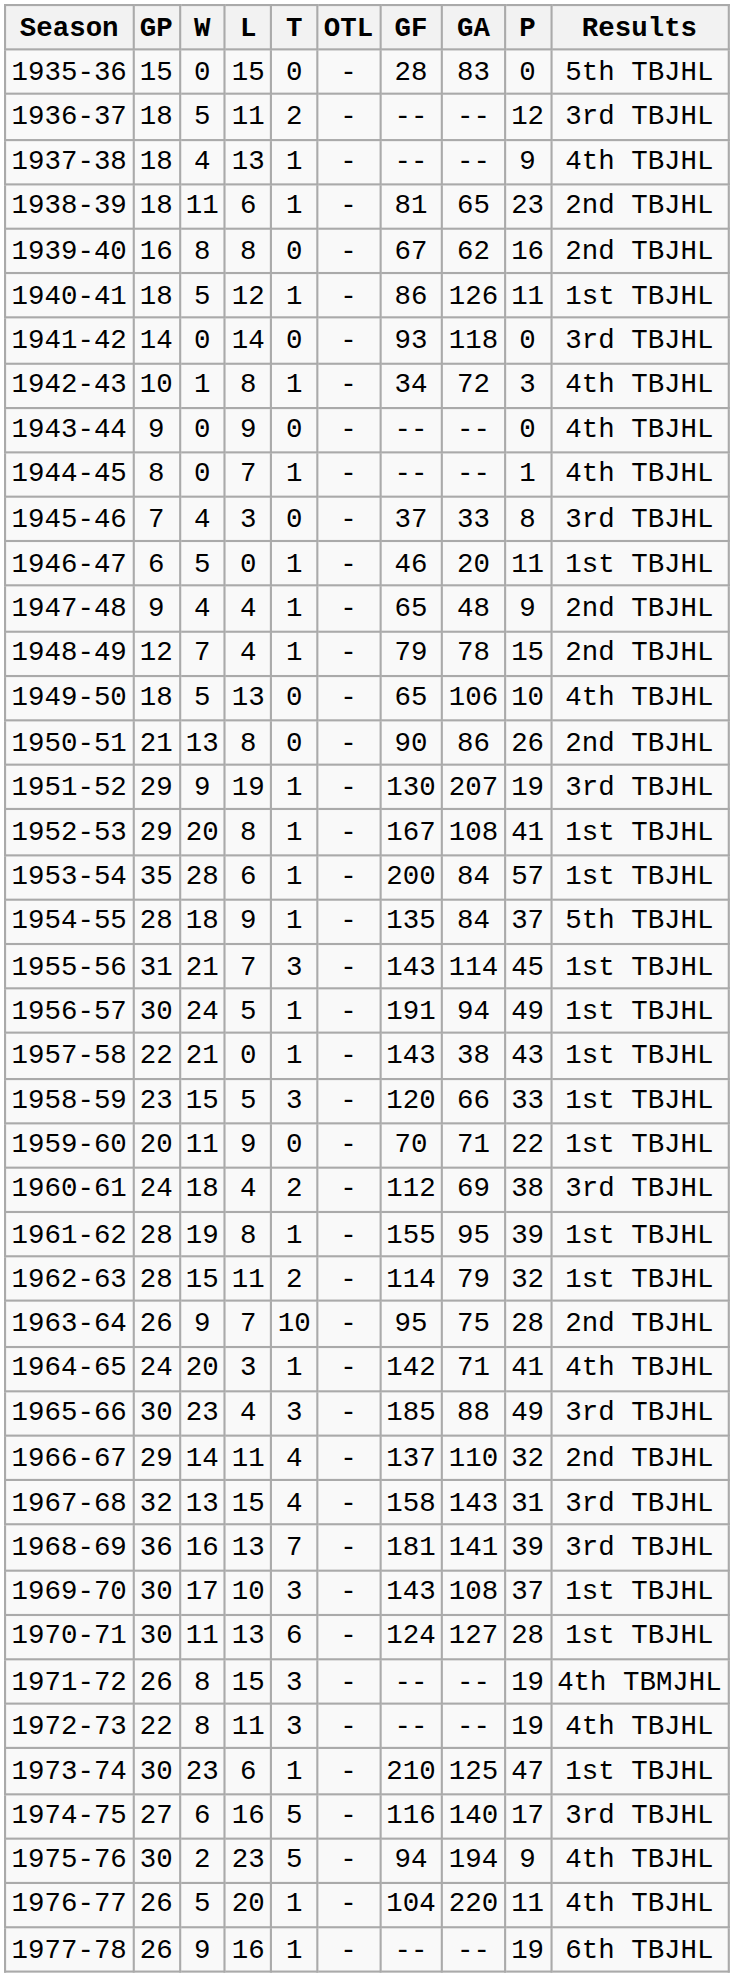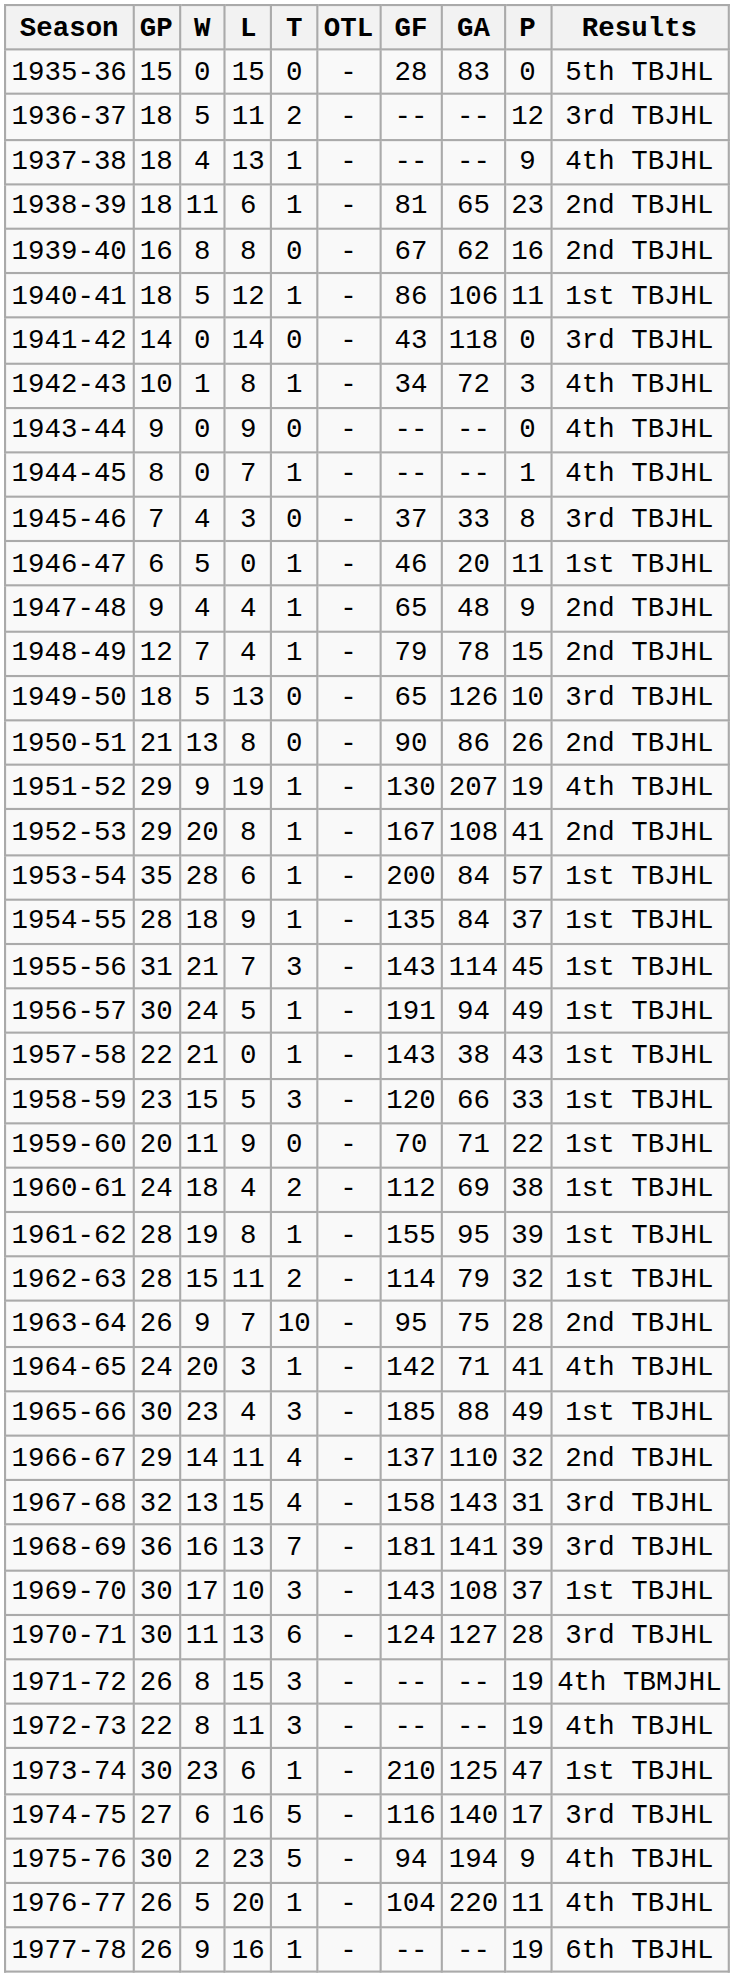 <table class="wikitable">
 <tr>
 <th>Season</th>
 <th>GP</th>
 <th>W</th>
 <th>L</th>
 <th>T</th>
 <th>OTL</th>
 <th>GF</th>
 <th>GA</th>
 <th>P</th>
 <th>Results</th>
 </tr>
 <tr align="center">
 <td>1935-36</td>
 <td>15</td>
 <td>0</td>
 <td>15</td>
 <td>0</td>
 <td>-</td>
 <td>28</td>
 <td>83</td>
 <td>0</td>
 <td>5th TBJHL</td>
 </tr>
 <tr align="center">
 <td>1936-37</td>
 <td>18</td>
 <td>5</td>
 <td>11</td>
 <td>2</td>
 <td>-</td>
 <td>--</td>
 <td>--</td>
 <td>12</td>
 <td>3rd TBJHL</td>
 </tr>
 <tr align="center">
 <td>1937-38</td>
 <td>18</td>
 <td>4</td>
 <td>13</td>
 <td>1</td>
 <td>-</td>
 <td>--</td>
 <td>--</td>
 <td>9</td>
 <td>4th TBJHL</td>
 </tr>
 <tr align="center">
 <td>1938-39</td>
 <td>18</td>
 <td>11</td>
 <td>6</td>
 <td>1</td>
 <td>-</td>
 <td>81</td>
 <td>65</td>
 <td>23</td>
 <td>2nd TBJHL</td>
 </tr>
 <tr align="center">
 <td>1939-40</td>
 <td>16</td>
 <td>8</td>
 <td>8</td>
 <td>0</td>
 <td>-</td>
 <td>67</td>
 <td>62</td>
 <td>16</td>
 <td>2nd TBJHL</td>
 </tr>
 <tr align="center">
 <td>1940-41</td>
 <td>18</td>
 <td>5</td>
 <td>12</td>
 <td>1</td>
 <td>-</td>
 <td>86</td>
-<td>126</td>
+<td>106</td>
 <td>11</td>
 <td>1st TBJHL</td>
 </tr>
 <tr align="center">
 <td>1941-42</td>
 <td>14</td>
 <td>0</td>
 <td>14</td>
 <td>0</td>
 <td>-</td>
-<td>93</td>
+<td>43</td>
 <td>118</td>
 <td>0</td>
 <td>3rd TBJHL</td>
 </tr>
 <tr align="center">
 <td>1942-43</td>
 <td>10</td>
 <td>1</td>
 <td>8</td>
 <td>1</td>
 <td>-</td>
 <td>34</td>
 <td>72</td>
 <td>3</td>
 <td>4th TBJHL</td>
 </tr>
 <tr align="center">
 <td>1943-44</td>
 <td>9</td>
 <td>0</td>
 <td>9</td>
 <td>0</td>
 <td>-</td>
 <td>--</td>
 <td>--</td>
 <td>0</td>
 <td>4th TBJHL</td>
 </tr>
 <tr align="center">
 <td>1944-45</td>
 <td>8</td>
 <td>0</td>
 <td>7</td>
 <td>1</td>
 <td>-</td>
 <td>--</td>
 <td>--</td>
 <td>1</td>
 <td>4th TBJHL</td>
 </tr>
 <tr align="center">
 <td>1945-46</td>
 <td>7</td>
 <td>4</td>
 <td>3</td>
 <td>0</td>
 <td>-</td>
 <td>37</td>
 <td>33</td>
 <td>8</td>
 <td>3rd TBJHL</td>
 </tr>
 <tr align="center">
 <td>1946-47</td>
 <td>6</td>
 <td>5</td>
 <td>0</td>
 <td>1</td>
 <td>-</td>
 <td>46</td>
 <td>20</td>
 <td>11</td>
 <td>1st TBJHL</td>
 </tr>
 <tr align="center">
 <td>1947-48</td>
 <td>9</td>
 <td>4</td>
 <td>4</td>
 <td>1</td>
 <td>-</td>
 <td>65</td>
 <td>48</td>
 <td>9</td>
 <td>2nd TBJHL</td>
 </tr>
 <tr align="center">
 <td>1948-49</td>
 <td>12</td>
 <td>7</td>
 <td>4</td>
 <td>1</td>
 <td>-</td>
 <td>79</td>
 <td>78</td>
 <td>15</td>
 <td>2nd TBJHL</td>
 </tr>
 <tr align="center">
 <td>1949-50</td>
 <td>18</td>
 <td>5</td>
 <td>13</td>
 <td>0</td>
 <td>-</td>
 <td>65</td>
-<td>106</td>
+<td>126</td>
 <td>10</td>
-<td>4th TBJHL</td>
+<td>3rd TBJHL</td>
 </tr>
 <tr align="center">
 <td>1950-51</td>
 <td>21</td>
 <td>13</td>
 <td>8</td>
 <td>0</td>
 <td>-</td>
 <td>90</td>
 <td>86</td>
 <td>26</td>
 <td>2nd TBJHL</td>
 </tr>
 <tr align="center">
 <td>1951-52</td>
 <td>29</td>
 <td>9</td>
 <td>19</td>
 <td>1</td>
 <td>-</td>
 <td>130</td>
 <td>207</td>
 <td>19</td>
-<td>3rd TBJHL</td>
+<td>4th TBJHL</td>
 </tr>
 <tr align="center">
 <td>1952-53</td>
 <td>29</td>
 <td>20</td>
 <td>8</td>
 <td>1</td>
 <td>-</td>
 <td>167</td>
 <td>108</td>
 <td>41</td>
-<td>1st TBJHL</td>
+<td>2nd TBJHL</td>
 </tr>
 <tr align="center">
 <td>1953-54</td>
 <td>35</td>
 <td>28</td>
 <td>6</td>
 <td>1</td>
 <td>-</td>
 <td>200</td>
 <td>84</td>
 <td>57</td>
 <td>1st TBJHL</td>
 </tr>
 <tr align="center">
 <td>1954-55</td>
 <td>28</td>
 <td>18</td>
 <td>9</td>
 <td>1</td>
 <td>-</td>
 <td>135</td>
 <td>84</td>
 <td>37</td>
-<td>5th TBJHL</td>
+<td>1st TBJHL</td>
 </tr>
 <tr align="center">
 <td>1955-56</td>
 <td>31</td>
 <td>21</td>
 <td>7</td>
 <td>3</td>
 <td>-</td>
 <td>143</td>
 <td>114</td>
 <td>45</td>
 <td>1st TBJHL</td>
 </tr>
 <tr align="center">
 <td>1956-57</td>
 <td>30</td>
 <td>24</td>
 <td>5</td>
 <td>1</td>
 <td>-</td>
 <td>191</td>
 <td>94</td>
 <td>49</td>
 <td>1st TBJHL</td>
 </tr>
 <tr align="center">
 <td>1957-58</td>
 <td>22</td>
 <td>21</td>
 <td>0</td>
 <td>1</td>
 <td>-</td>
 <td>143</td>
 <td>38</td>
 <td>43</td>
 <td>1st TBJHL</td>
 </tr>
 <tr align="center">
 <td>1958-59</td>
 <td>23</td>
 <td>15</td>
 <td>5</td>
 <td>3</td>
 <td>-</td>
 <td>120</td>
 <td>66</td>
 <td>33</td>
 <td>1st TBJHL</td>
 </tr>
 <tr align="center">
 <td>1959-60</td>
 <td>20</td>
 <td>11</td>
 <td>9</td>
 <td>0</td>
 <td>-</td>
 <td>70</td>
 <td>71</td>
 <td>22</td>
 <td>1st TBJHL</td>
 </tr>
 <tr align="center">
 <td>1960-61</td>
 <td>24</td>
 <td>18</td>
 <td>4</td>
 <td>2</td>
 <td>-</td>
 <td>112</td>
 <td>69</td>
 <td>38</td>
-<td>3rd TBJHL</td>
+<td>1st TBJHL</td>
 </tr>
 <tr align="center">
 <td>1961-62</td>
 <td>28</td>
 <td>19</td>
 <td>8</td>
 <td>1</td>
 <td>-</td>
 <td>155</td>
 <td>95</td>
 <td>39</td>
 <td>1st TBJHL</td>
 </tr>
 <tr align="center">
 <td>1962-63</td>
 <td>28</td>
 <td>15</td>
 <td>11</td>
 <td>2</td>
 <td>-</td>
 <td>114</td>
 <td>79</td>
 <td>32</td>
 <td>1st TBJHL</td>
 </tr>
 <tr align="center">
 <td>1963-64</td>
 <td>26</td>
 <td>9</td>
 <td>7</td>
 <td>10</td>
 <td>-</td>
 <td>95</td>
 <td>75</td>
 <td>28</td>
 <td>2nd TBJHL</td>
 </tr>
 <tr align="center">
 <td>1964-65</td>
 <td>24</td>
 <td>20</td>
 <td>3</td>
 <td>1</td>
 <td>-</td>
 <td>142</td>
 <td>71</td>
 <td>41</td>
 <td>4th TBJHL</td>
 </tr>
 <tr align="center">
 <td>1965-66</td>
 <td>30</td>
 <td>23</td>
 <td>4</td>
 <td>3</td>
 <td>-</td>
 <td>185</td>
 <td>88</td>
 <td>49</td>
-<td>3rd TBJHL</td>
+<td>1st TBJHL</td>
 </tr>
 <tr align="center">
 <td>1966-67</td>
 <td>29</td>
 <td>14</td>
 <td>11</td>
 <td>4</td>
 <td>-</td>
 <td>137</td>
 <td>110</td>
 <td>32</td>
 <td>2nd TBJHL</td>
 </tr>
 <tr align="center">
 <td>1967-68</td>
 <td>32</td>
 <td>13</td>
 <td>15</td>
 <td>4</td>
 <td>-</td>
 <td>158</td>
 <td>143</td>
 <td>31</td>
 <td>3rd TBJHL</td>
 </tr>
 <tr align="center">
 <td>1968-69</td>
 <td>36</td>
 <td>16</td>
 <td>13</td>
 <td>7</td>
 <td>-</td>
 <td>181</td>
 <td>141</td>
 <td>39</td>
 <td>3rd TBJHL</td>
 </tr>
 <tr align="center">
 <td>1969-70</td>
 <td>30</td>
 <td>17</td>
 <td>10</td>
 <td>3</td>
 <td>-</td>
 <td>143</td>
 <td>108</td>
 <td>37</td>
 <td>1st TBJHL</td>
 </tr>
 <tr align="center">
 <td>1970-71</td>
 <td>30</td>
 <td>11</td>
 <td>13</td>
 <td>6</td>
 <td>-</td>
 <td>124</td>
 <td>127</td>
 <td>28</td>
-<td>1st TBJHL</td>
+<td>3rd TBJHL</td>
 </tr>
 <tr align="center">
 <td>1971-72</td>
 <td>26</td>
 <td>8</td>
 <td>15</td>
 <td>3</td>
 <td>-</td>
 <td>--</td>
 <td>--</td>
 <td>19</td>
 <td>4th TBMJHL</td>
 </tr>
 <tr align="center">
 <td>1972-73</td>
 <td>22</td>
 <td>8</td>
 <td>11</td>
 <td>3</td>
 <td>-</td>
 <td>--</td>
 <td>--</td>
 <td>19</td>
 <td>4th TBJHL</td>
 </tr>
 <tr align="center">
 <td>1973-74</td>
 <td>30</td>
 <td>23</td>
 <td>6</td>
 <td>1</td>
 <td>-</td>
 <td>210</td>
 <td>125</td>
 <td>47</td>
 <td>1st TBJHL</td>
 </tr>
 <tr align="center">
 <td>1974-75</td>
 <td>27</td>
 <td>6</td>
 <td>16</td>
 <td>5</td>
 <td>-</td>
 <td>116</td>
 <td>140</td>
 <td>17</td>
 <td>3rd TBJHL</td>
 </tr>
 <tr align="center">
 <td>1975-76</td>
 <td>30</td>
 <td>2</td>
 <td>23</td>
 <td>5</td>
 <td>-</td>
 <td>94</td>
 <td>194</td>
 <td>9</td>
 <td>4th TBJHL</td>
 </tr>
 <tr align="center">
 <td>1976-77</td>
 <td>26</td>
 <td>5</td>
 <td>20</td>
 <td>1</td>
 <td>-</td>
 <td>104</td>
 <td>220</td>
 <td>11</td>
 <td>4th TBJHL</td>
 </tr>
 <tr align="center">
 <td>1977-78</td>
 <td>26</td>
 <td>9</td>
 <td>16</td>
 <td>1</td>
 <td>-</td>
 <td>--</td>
 <td>--</td>
 <td>19</td>
 <td>6th TBJHL</td>
 </tr>
 </table>
